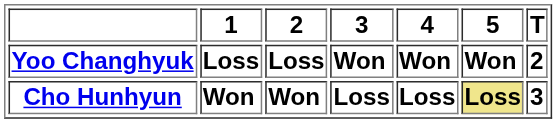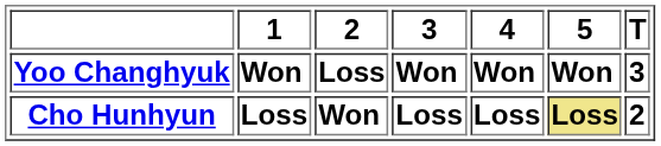 <table border=".5">
 <tr>
 <th></th>
 <th>1</th>
 <th>2</th>
 <th>3</th>
 <th>4</th>
 <th>5</th>
 <th>T</th>
 </tr>
 <tr>
 <th><a href='#'>Yoo Changhyuk</a></th>
-<td><strong>Loss</strong></td>
+<td><strong>Won</strong></td>
 <td><strong>Loss</strong></td>
 <td><strong>Won</strong></td>
 <td><strong>Won</strong></td>
 <td><strong>Won</strong></td>
-<td><strong>2</strong></td>
+<td><strong>3</strong></td>
 </tr>
 <tr>
 <th><a href='#'>Cho Hunhyun</a></th>
-<td><strong>Won</strong></td>
+<td><strong>Loss</strong></td>
 <td><strong>Won</strong></td>
 <td><strong>Loss</strong></td>
 <td><strong>Loss</strong></td>
 <td style="background: khaki;"><strong>Loss</strong></td>
-<td><strong>3</strong></td>
+<td><strong>2</strong></td>
 </tr>
 </table>
